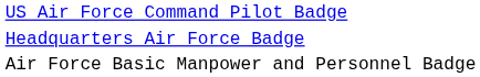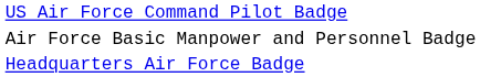 <table>
 <tr>
 <td></td>
 <td><a href='#'>US Air Force Command Pilot Badge</a></td>
 </tr>
 <tr>
 <td></td>
-<td><a href='#'>Headquarters Air Force Badge</a></td>
+<td>Air Force Basic Manpower and Personnel Badge</td>
 </tr>
 <tr>
 <td></td>
-<td>Air Force Basic Manpower and Personnel Badge</td>
+<td><a href='#'>Headquarters Air Force Badge</a></td>
 </tr>
 </table>
